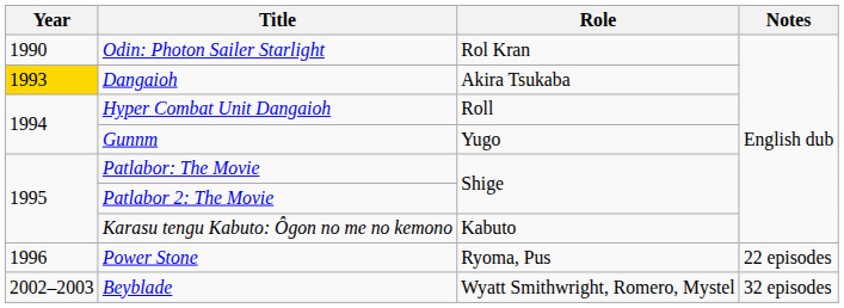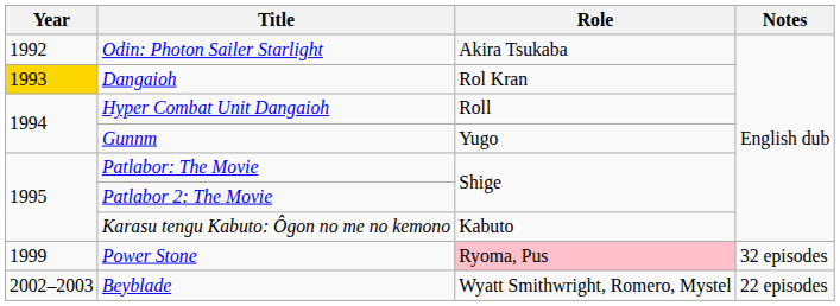 <table class="wikitable sortable">
 <tr>
 <th>Year</th>
 <th>Title</th>
 <th>Role</th>
 <th class="unsortable">Notes</th>
 </tr>
 <tr>
-<td>1990</td>
+<td>1992</td>
 <td><em><a href='#'>Odin: Photon Sailer Starlight</a></em></td>
-<td>Rol Kran</td>
+<td>Akira Tsukaba</td>
 <td rowspan="7">English dub</td>
 </tr>
 <tr>
 <td style="background: gold;">1993</td>
 <td><em><a href='#'>Dangaioh</a></em></td>
-<td>Akira Tsukaba</td>
+<td>Rol Kran</td>
 </tr>
 <tr>
 <td rowspan="2">1994</td>
 <td><em><a href='#'>Hyper Combat Unit Dangaioh</a></em></td>
 <td>Roll</td>
 </tr>
 <tr>
 <td><em><a href='#'>Gunnm</a></em></td>
 <td>Yugo</td>
 </tr>
 <tr>
 <td rowspan="3">1995</td>
 <td><em><a href='#'>Patlabor: The Movie</a></em></td>
 <td rowspan="2">Shige</td>
 </tr>
 <tr>
 <td><em><a href='#'>Patlabor 2: The Movie</a></em></td>
 </tr>
 <tr>
 <td><em>Karasu tengu Kabuto: Ôgon no me no kemono</em></td>
 <td>Kabuto</td>
 </tr>
 <tr>
-<td>1996</td>
+<td>1999</td>
 <td><em><a href='#'>Power Stone</a></em></td>
-<td>Ryoma, Pus</td>
-<td>22 episodes</td>
+<td style="background: pink;">Ryoma, Pus</td>
+<td>32 episodes</td>
 </tr>
 <tr>
 <td>2002–2003</td>
 <td><em><a href='#'>Beyblade</a></em></td>
 <td>Wyatt Smithwright, Romero, Mystel</td>
-<td>32 episodes</td>
+<td>22 episodes</td>
 </tr>
 </table>
